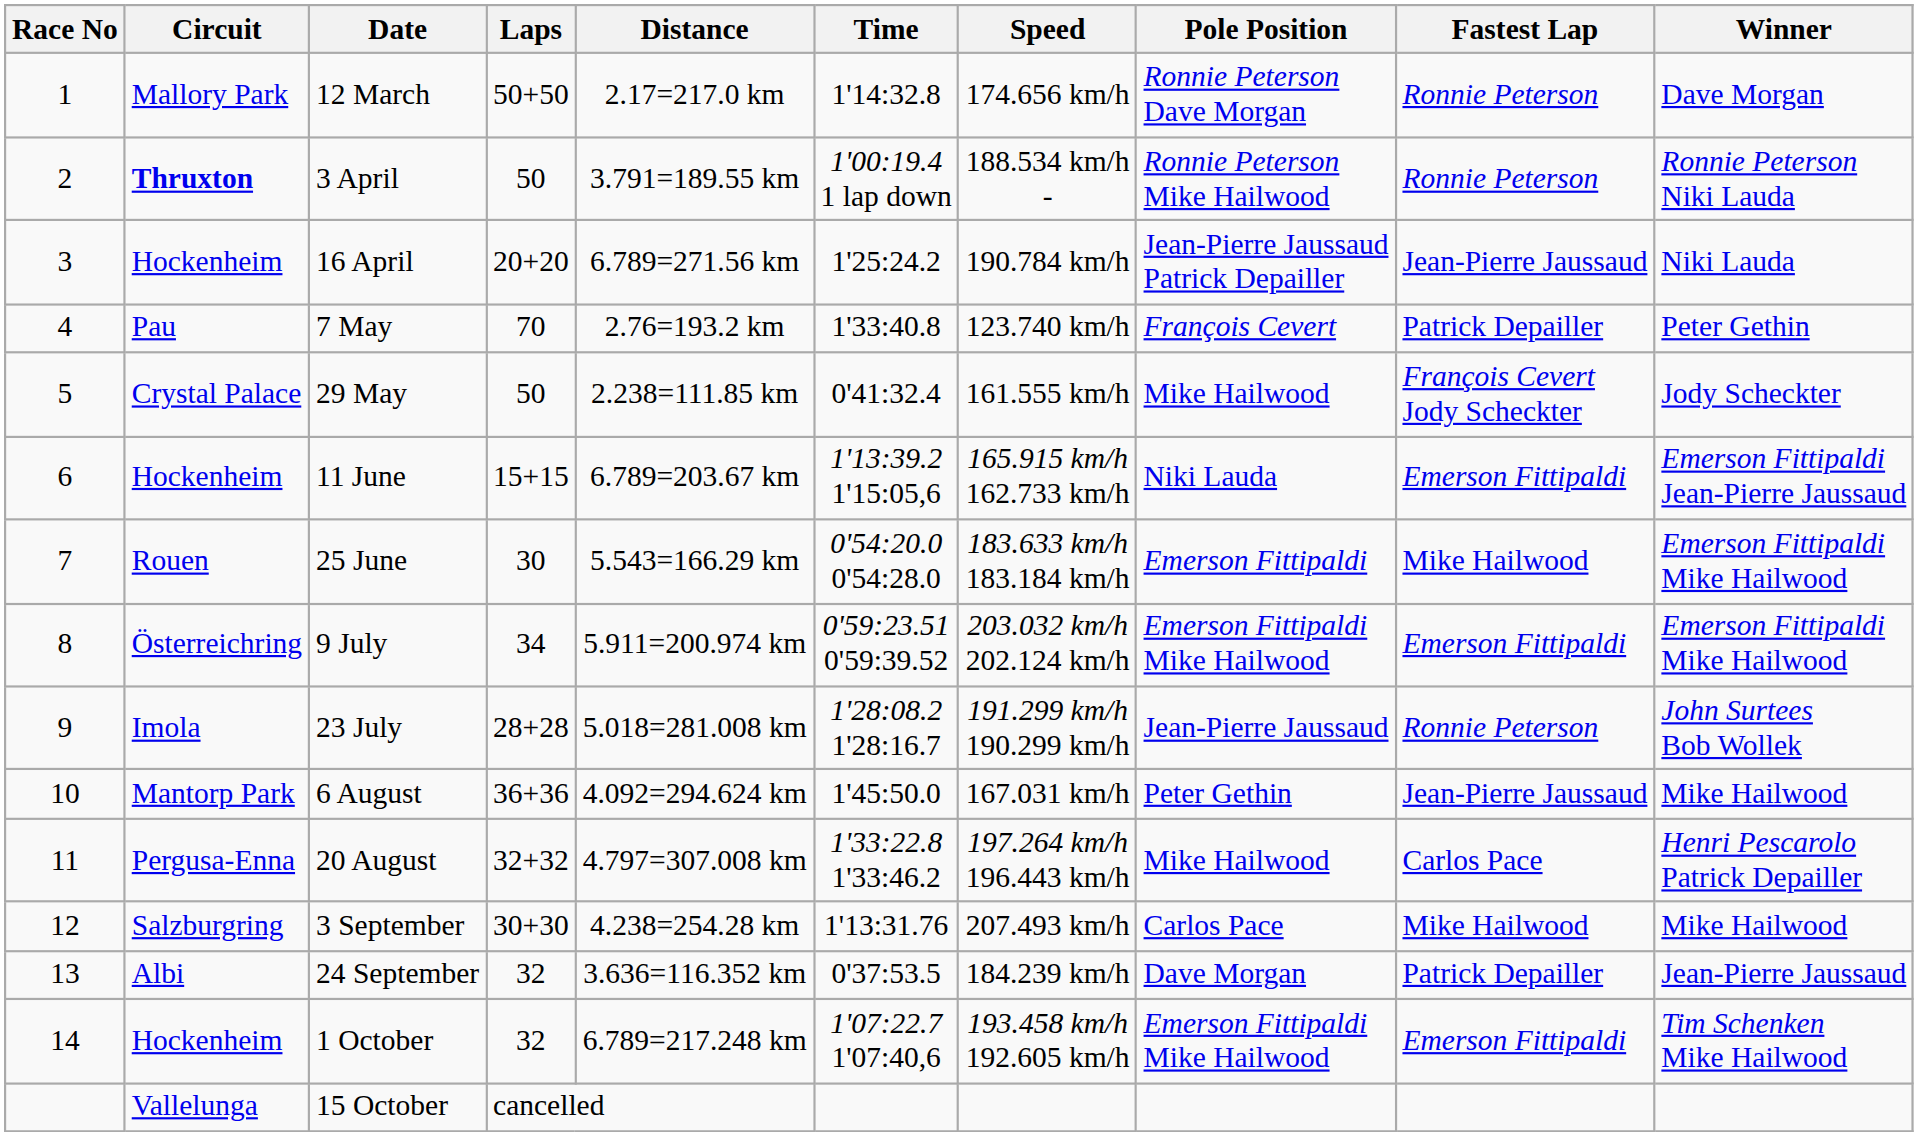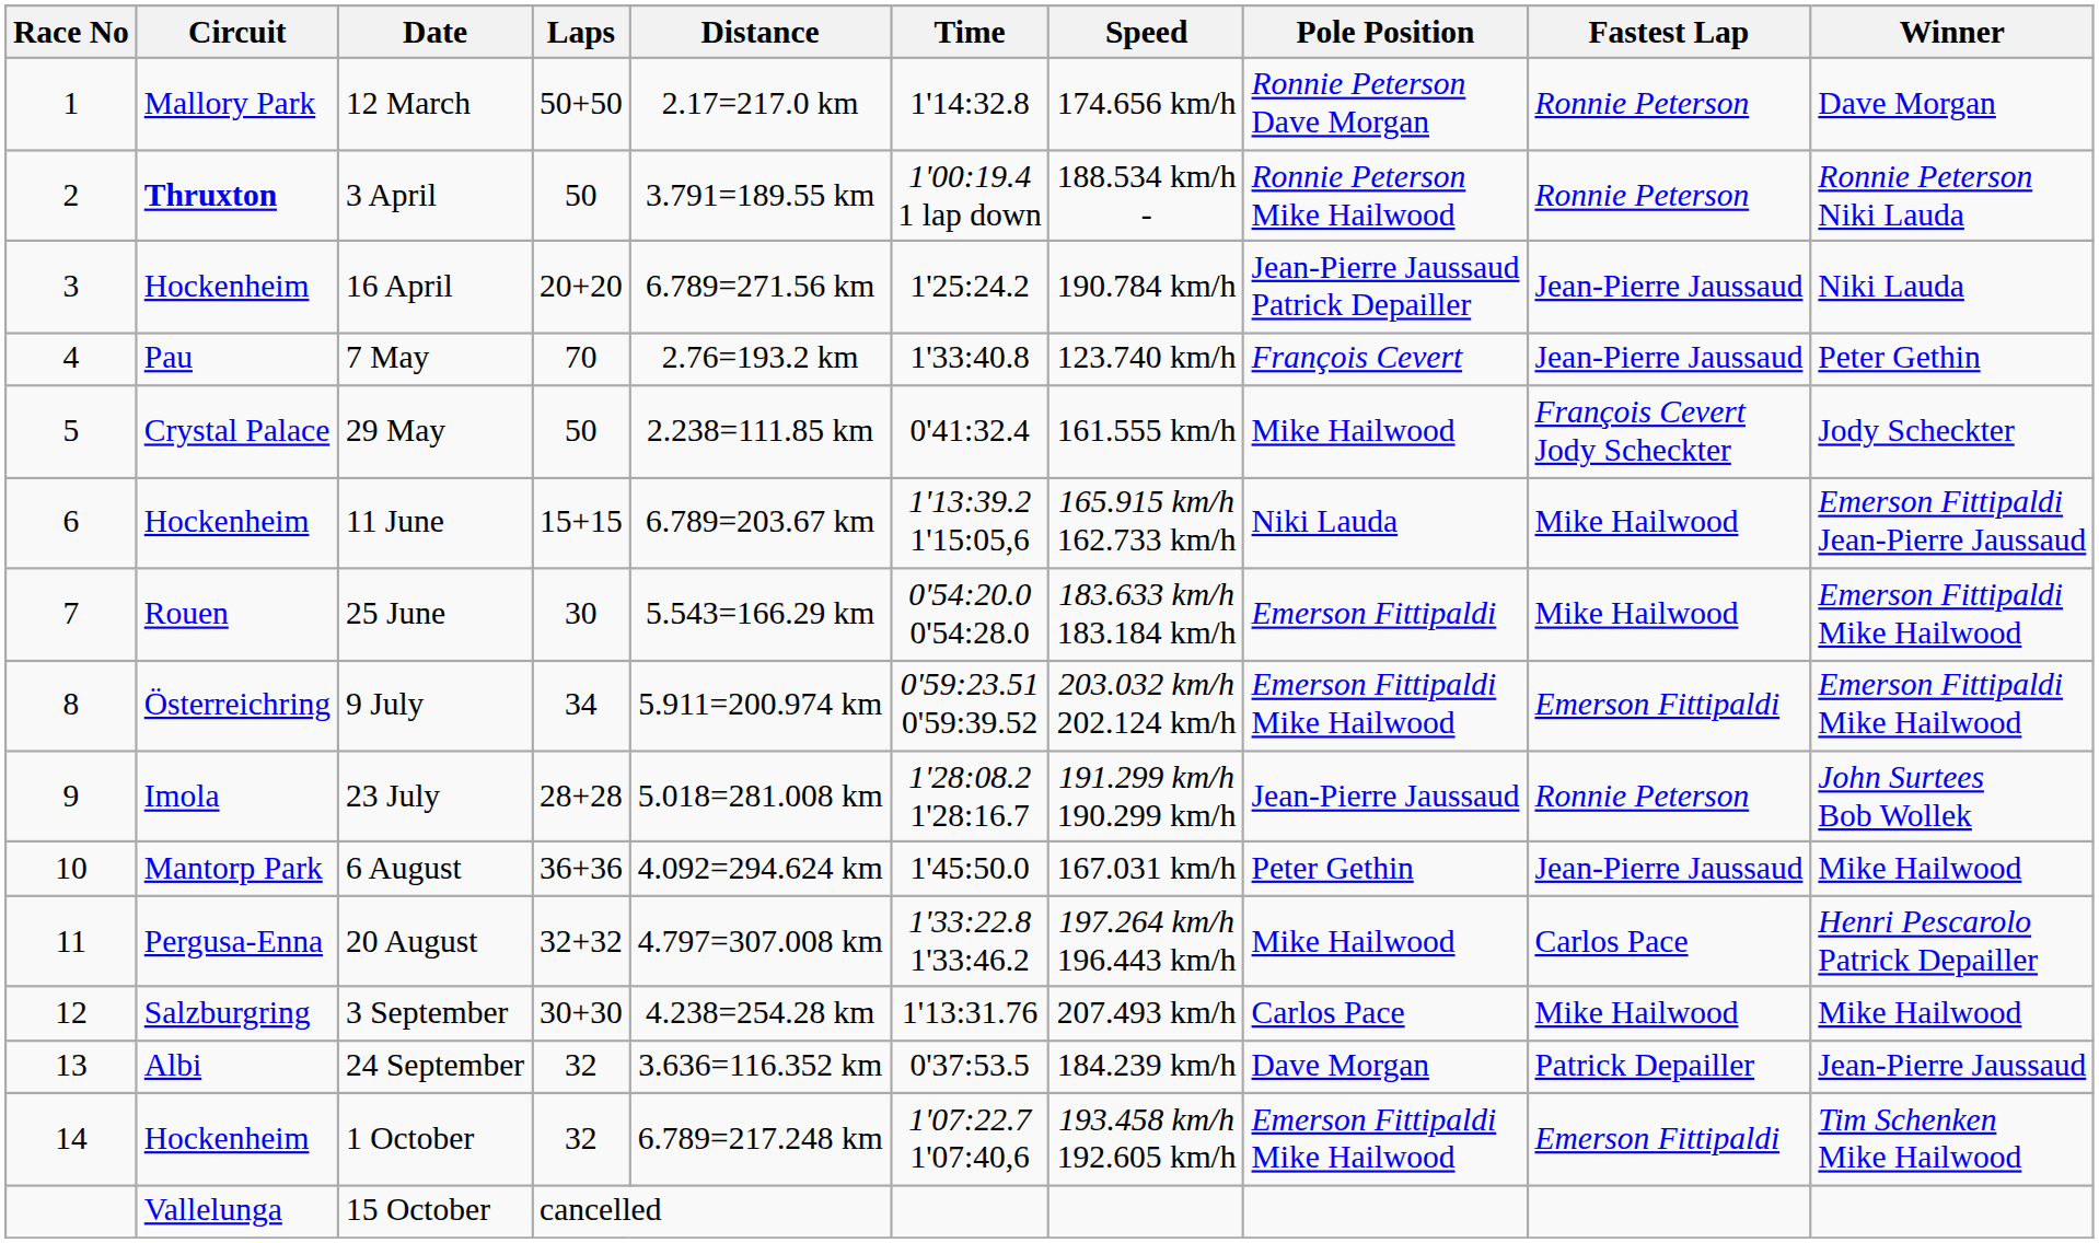 <table class="wikitable" style="font-size: 85%; text-align:center">
 <tr>
 <th>Race No</th>
 <th>Circuit</th>
 <th>Date</th>
 <th>Laps</th>
 <th>Distance</th>
 <th>Time</th>
 <th>Speed</th>
 <th>Pole Position</th>
 <th>Fastest Lap</th>
 <th>Winner</th>
 </tr>
 <tr>
 <td>1</td>
 <td align="left"> <a href='#'>Mallory Park</a></td>
 <td align="left">12 March</td>
 <td>50+50</td>
 <td>2.17=217.0 km</td>
 <td>1'14:32.8</td>
 <td>174.656 km/h</td>
 <td align="left"> <em><a href='#'>Ronnie Peterson</a></em><br> <a href='#'>Dave Morgan</a></td>
 <td align="left"> <em><a href='#'>Ronnie Peterson</a></em></td>
 <td align="left"> <a href='#'>Dave Morgan</a></td>
 </tr>
 <tr>
 <td>2</td>
 <td align="left"><strong> <a href='#'>Thruxton</a></strong></td>
 <td align="left">3 April</td>
 <td>50</td>
 <td>3.791=189.55 km</td>
 <td><em>1'00:19.4</em><br>1 lap down</td>
 <td>188.534 km/h<br>-</td>
 <td align="left"> <em><a href='#'>Ronnie Peterson</a></em><br> <a href='#'>Mike Hailwood</a></td>
 <td align="left"> <em><a href='#'>Ronnie Peterson</a></em></td>
 <td align="left"> <em><a href='#'>Ronnie Peterson</a></em><br> <a href='#'>Niki Lauda</a></td>
 </tr>
 <tr>
 <td>3</td>
 <td align="left"> <a href='#'>Hockenheim</a></td>
 <td align="left">16 April</td>
 <td>20+20</td>
 <td>6.789=271.56 km</td>
 <td>1'25:24.2</td>
 <td>190.784 km/h</td>
 <td align="left"> <a href='#'>Jean-Pierre Jaussaud</a><br> <a href='#'>Patrick Depailler</a></td>
 <td align="left"> <a href='#'>Jean-Pierre Jaussaud</a></td>
 <td align="left"> <a href='#'>Niki Lauda</a></td>
 </tr>
 <tr>
 <td>4</td>
 <td align="left"> <a href='#'>Pau</a></td>
 <td align="left">7 May</td>
 <td>70</td>
 <td>2.76=193.2 km</td>
 <td>1'33:40.8</td>
 <td>123.740 km/h</td>
 <td align="left"> <em><a href='#'>François Cevert</a></em></td>
-<td align="left"> <a href='#'>Patrick Depailler</a></td>
+<td align="left"> <a href='#'>Jean-Pierre Jaussaud</a></td>
 <td align="left"> <a href='#'>Peter Gethin</a></td>
 </tr>
 <tr>
 <td>5</td>
 <td align="left"> <a href='#'>Crystal Palace</a></td>
 <td align="left">29 May</td>
 <td>50</td>
 <td>2.238=111.85 km</td>
 <td>0'41:32.4</td>
 <td>161.555 km/h</td>
 <td align="left"> <a href='#'>Mike Hailwood</a></td>
 <td align="left"> <em><a href='#'>François Cevert</a></em><br> <a href='#'>Jody Scheckter</a></td>
 <td align="left"> <a href='#'>Jody Scheckter</a></td>
 </tr>
 <tr>
 <td>6</td>
 <td align="left"> <a href='#'>Hockenheim</a></td>
 <td align="left">11 June</td>
 <td>15+15</td>
 <td>6.789=203.67 km</td>
 <td><em>1'13:39.2</em><br>1'15:05,6</td>
 <td><em>165.915 km/h</em><br>162.733 km/h</td>
 <td align="left"> <a href='#'>Niki Lauda</a></td>
-<td align="left"> <em><a href='#'>Emerson Fittipaldi</a></em></td>
+<td align="left"> <a href='#'>Mike Hailwood</a></td>
 <td align="left"> <em><a href='#'>Emerson Fittipaldi</a></em><br> <a href='#'>Jean-Pierre Jaussaud</a></td>
 </tr>
 <tr>
 <td>7</td>
 <td align="left"> <a href='#'>Rouen</a></td>
 <td align="left">25 June</td>
 <td>30</td>
 <td>5.543=166.29 km</td>
 <td><em>0'54:20.0</em><br>0'54:28.0</td>
 <td><em>183.633 km/h</em><br>183.184 km/h</td>
 <td align="left"> <em><a href='#'>Emerson Fittipaldi</a></em></td>
 <td align="left"> <a href='#'>Mike Hailwood</a></td>
 <td align="left"> <em><a href='#'>Emerson Fittipaldi</a></em><br> <a href='#'>Mike Hailwood</a></td>
 </tr>
 <tr>
 <td>8</td>
 <td align="left"> <a href='#'>Österreichring</a></td>
 <td align="left">9 July</td>
 <td>34</td>
 <td>5.911=200.974 km</td>
 <td><em>0'59:23.51</em><br>0'59:39.52</td>
 <td><em>203.032 km/h</em><br>202.124 km/h</td>
 <td align="left"> <em><a href='#'>Emerson Fittipaldi</a></em><br> <a href='#'>Mike Hailwood</a></td>
 <td align="left"> <em><a href='#'>Emerson Fittipaldi</a></em></td>
 <td align="left"> <em><a href='#'>Emerson Fittipaldi</a></em><br> <a href='#'>Mike Hailwood</a></td>
 </tr>
 <tr>
 <td>9</td>
 <td align="left"> <a href='#'>Imola</a></td>
 <td align="left">23 July</td>
 <td>28+28</td>
 <td>5.018=281.008 km</td>
 <td><em>1'28:08.2</em><br>1'28:16.7</td>
 <td><em>191.299 km/h</em><br>190.299 km/h</td>
 <td align="left"> <a href='#'>Jean-Pierre Jaussaud</a></td>
 <td align="left"> <em><a href='#'>Ronnie Peterson</a></em></td>
 <td align="left"> <em><a href='#'>John Surtees</a></em><br> <a href='#'>Bob Wollek</a></td>
 </tr>
 <tr>
 <td>10</td>
 <td align="left"> <a href='#'>Mantorp Park</a></td>
 <td align="left">6 August</td>
 <td>36+36</td>
 <td>4.092=294.624 km</td>
 <td>1'45:50.0</td>
 <td>167.031 km/h</td>
 <td align="left"> <a href='#'>Peter Gethin</a></td>
 <td align="left"> <a href='#'>Jean-Pierre Jaussaud</a></td>
 <td align="left"> <a href='#'>Mike Hailwood</a></td>
 </tr>
 <tr>
 <td>11</td>
 <td align="left"> <a href='#'>Pergusa-Enna</a></td>
 <td align="left">20 August</td>
 <td>32+32</td>
 <td>4.797=307.008 km</td>
 <td><em>1'33:22.8</em><br>1'33:46.2</td>
 <td><em>197.264 km/h</em><br>196.443 km/h</td>
 <td align="left"> <a href='#'>Mike Hailwood</a></td>
 <td align="left"> <a href='#'>Carlos Pace</a></td>
 <td align="left"> <em><a href='#'>Henri Pescarolo</a></em><br> <a href='#'>Patrick Depailler</a></td>
 </tr>
 <tr>
 <td>12</td>
 <td align="left"> <a href='#'>Salzburgring</a></td>
 <td align="left">3 September</td>
 <td>30+30</td>
 <td>4.238=254.28 km</td>
 <td>1'13:31.76</td>
 <td>207.493 km/h</td>
 <td align="left"> <a href='#'>Carlos Pace</a></td>
 <td align="left"> <a href='#'>Mike Hailwood</a></td>
 <td align="left"> <a href='#'>Mike Hailwood</a></td>
 </tr>
 <tr>
 <td>13</td>
 <td align="left"> <a href='#'>Albi</a></td>
 <td align="left">24 September</td>
 <td>32</td>
 <td>3.636=116.352 km</td>
 <td>0'37:53.5</td>
 <td>184.239 km/h</td>
 <td align="left"> <a href='#'>Dave Morgan</a></td>
 <td align="left"> <a href='#'>Patrick Depailler</a></td>
 <td align="left"> <a href='#'>Jean-Pierre Jaussaud</a></td>
 </tr>
 <tr>
 <td>14</td>
 <td align="left"> <a href='#'>Hockenheim</a></td>
 <td align="left">1 October</td>
 <td>32</td>
 <td>6.789=217.248 km</td>
 <td><em>1'07:22.7</em><br>1'07:40,6</td>
 <td><em>193.458 km/h</em><br>192.605 km/h</td>
 <td align="left"> <em><a href='#'>Emerson Fittipaldi</a></em><br> <a href='#'>Mike Hailwood</a></td>
 <td align="left"> <em><a href='#'>Emerson Fittipaldi</a></em></td>
 <td align="left"> <em><a href='#'>Tim Schenken</a></em><br> <a href='#'>Mike Hailwood</a></td>
 </tr>
 <tr>
 <td></td>
 <td align="left"> <a href='#'>Vallelunga</a></td>
 <td align="left">15 October</td>
 <td colspan=2 align="left">cancelled</td>
 <td></td>
 <td></td>
 <td></td>
 <td></td>
 <td></td>
 </tr>
 </table>
